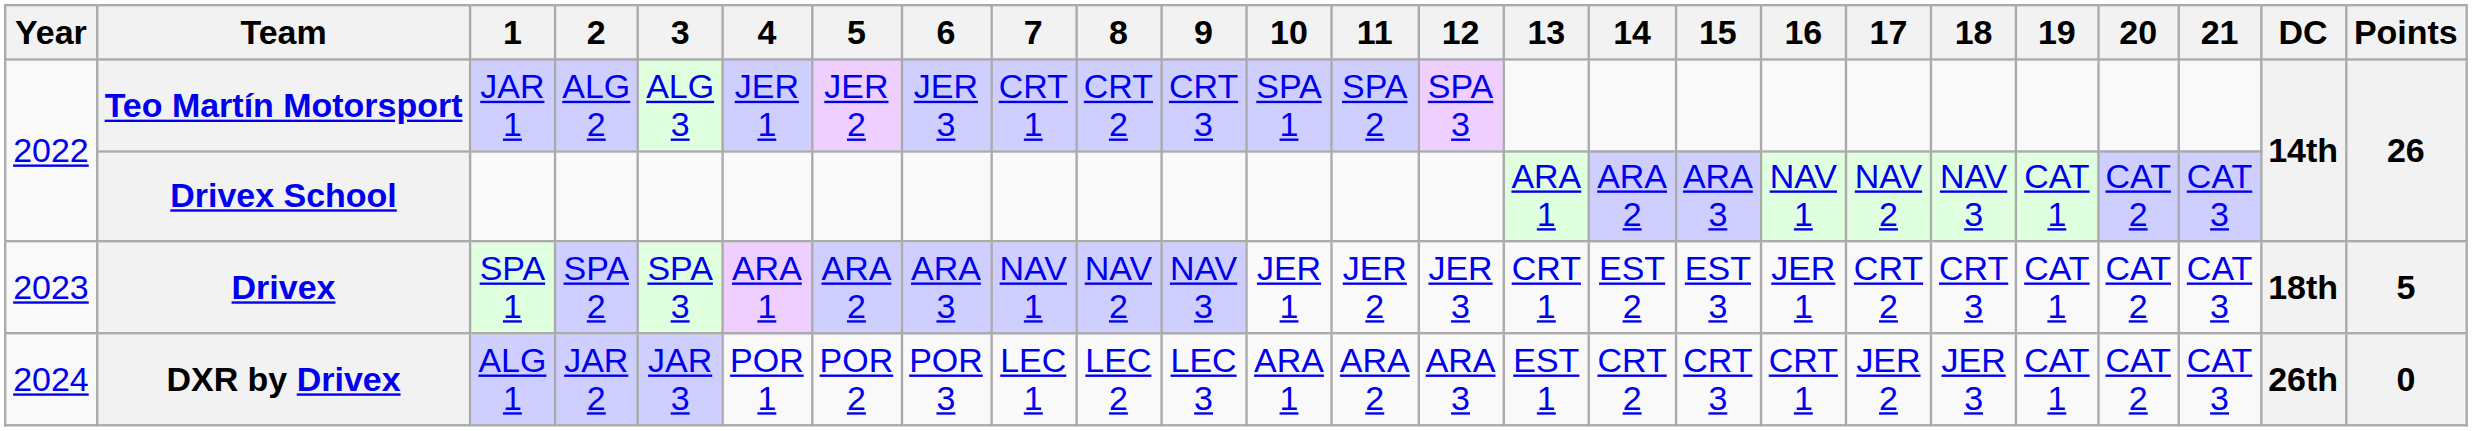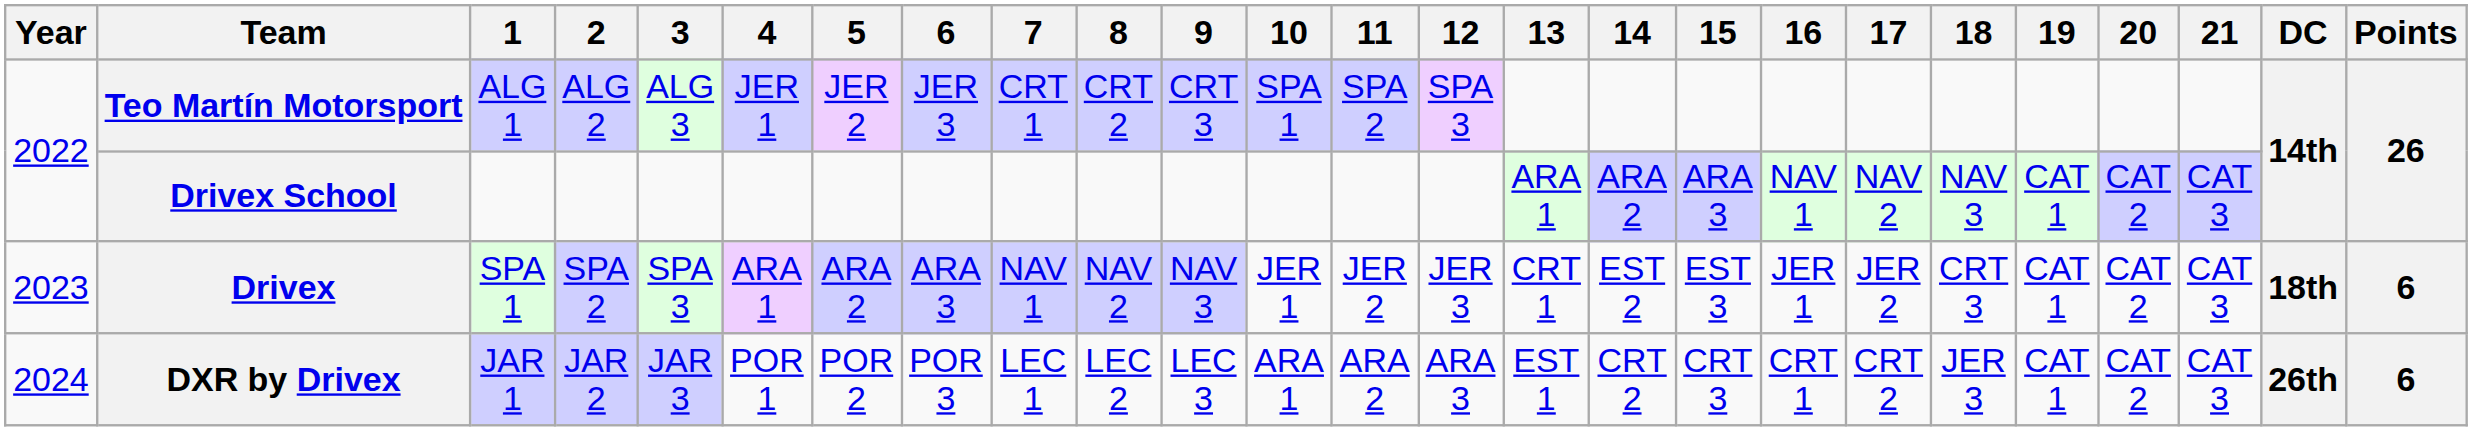 <table class="wikitable" style="text-align:center; font-size:90%">
 <tr>
 <th>Year</th>
 <th>Team</th>
 <th>1</th>
 <th>2</th>
 <th>3</th>
 <th>4</th>
 <th>5</th>
 <th>6</th>
 <th>7</th>
 <th>8</th>
 <th>9</th>
 <th>10</th>
 <th>11</th>
 <th>12</th>
 <th>13</th>
 <th>14</th>
 <th>15</th>
 <th>16</th>
 <th>17</th>
 <th>18</th>
 <th>19</th>
 <th>20</th>
 <th>21</th>
 <th>DC</th>
 <th>Points</th>
 </tr>
 <tr>
 <td rowspan="2"><a href='#'>2022</a></td>
 <th nowrap><a href='#'>Teo Martín Motorsport</a></th>
-<td style="background:#CFCFFF"><a href='#'>JAR<br>1</a><br></td>
+<td style="background:#CFCFFF;"><a href='#'>ALG<br>1</a><br></td>
 <td style="background:#CFCFFF;"><a href='#'>ALG<br>2</a><br></td>
 <td style="background:#DFFFDF;"><a href='#'>ALG<br>3</a><br></td>
 <td style="background:#CFCFFF;"><a href='#'>JER<br>1</a><br></td>
 <td style="background:#EFCFFF;"><a href='#'>JER<br>2</a><br></td>
 <td style="background:#CFCFFF;"><a href='#'>JER<br>3</a><br></td>
 <td style="background:#CFCFFF;"><a href='#'>CRT<br>1</a><br></td>
 <td style="background:#CFCFFF;"><a href='#'>CRT<br>2</a><br></td>
 <td style="background:#CFCFFF;"><a href='#'>CRT<br>3</a><br></td>
 <td style="background:#CFCFFF;"><a href='#'>SPA<br>1</a><br></td>
 <td style="background:#CFCFFF;"><a href='#'>SPA<br>2</a><br></td>
 <td style="background:#EFCFFF;"><a href='#'>SPA<br>3</a><br></td>
 <td></td>
 <td></td>
 <td></td>
 <td></td>
 <td></td>
 <td></td>
 <td></td>
 <td></td>
 <td></td>
 <th rowspan="2">14th</th>
 <th rowspan="2">26</th>
 </tr>
 <tr>
 <th><a href='#'>Drivex School</a></th>
 <td></td>
 <td></td>
 <td></td>
 <td></td>
 <td></td>
 <td></td>
 <td></td>
 <td></td>
 <td></td>
 <td></td>
 <td></td>
 <td></td>
 <td style="background:#DFFFDF;"><a href='#'>ARA<br>1</a><br></td>
 <td style="background:#CFCFFF;"><a href='#'>ARA<br>2</a><br></td>
 <td style="background:#CFCFFF;"><a href='#'>ARA<br>3</a><br></td>
 <td style="background:#DFFFDF;"><a href='#'>NAV<br>1</a><br></td>
 <td style="background:#DFFFDF;"><a href='#'>NAV<br>2</a><br></td>
 <td style="background:#DFFFDF;"><a href='#'>NAV<br>3</a><br></td>
 <td style="background:#DFFFDF;"><a href='#'>CAT<br>1</a><br></td>
 <td style="background:#CFCFFF;"><a href='#'>CAT<br>2</a><br></td>
 <td style="background:#CFCFFF;"><a href='#'>CAT<br>3</a><br></td>
 </tr>
 <tr>
 <td><a href='#'>2023</a></td>
 <th><a href='#'>Drivex</a></th>
 <td style="background:#DFFFDF;"><a href='#'>SPA<br>1</a><br></td>
 <td style="background:#CFCFFF;"><a href='#'>SPA<br>2</a><br></td>
 <td style="background:#DFFFDF;"><a href='#'>SPA<br>3</a><br></td>
 <td style="background:#EFCFFF;"><a href='#'>ARA<br>1</a><br></td>
 <td style="background:#CFCFFF;"><a href='#'>ARA<br>2</a><br></td>
 <td style="background:#CFCFFF;"><a href='#'>ARA<br>3</a><br></td>
 <td style="background:#CFCFFF;"><a href='#'>NAV<br>1</a><br></td>
 <td style="background:#CFCFFF;"><a href='#'>NAV<br>2</a><br></td>
 <td style="background:#CFCFFF;"><a href='#'>NAV<br>3</a><br></td>
 <td><a href='#'>JER<br>1</a></td>
 <td><a href='#'>JER<br>2</a></td>
 <td><a href='#'>JER<br>3</a></td>
 <td><a href='#'>CRT<br>1</a></td>
 <td><a href='#'>EST<br>2</a></td>
 <td><a href='#'>EST<br>3</a></td>
 <td><a href='#'>JER<br>1</a></td>
-<td><a href='#'>CRT<br>2</a></td>
+<td><a href='#'>JER<br>2</a></td>
 <td><a href='#'>CRT<br>3</a></td>
 <td><a href='#'>CAT<br>1</a></td>
 <td><a href='#'>CAT<br>2</a></td>
 <td><a href='#'>CAT<br>3</a></td>
 <th>18th</th>
-<th>5</th>
+<th>6</th>
 </tr>
 <tr>
 <td><a href='#'>2024</a></td>
 <th>DXR by <a href='#'>Drivex</a></th>
-<td style="background:#CFCFFF;"><a href='#'>ALG<br>1</a><br></td>
+<td style="background:#CFCFFF"><a href='#'>JAR<br>1</a><br></td>
 <td style="background:#CFCFFF"><a href='#'>JAR<br>2</a><br></td>
 <td style="background:#CFCFFF"><a href='#'>JAR<br>3</a><br></td>
 <td><a href='#'>POR<br>1</a></td>
 <td><a href='#'>POR<br>2</a></td>
 <td><a href='#'>POR<br>3</a></td>
 <td><a href='#'>LEC<br>1</a></td>
 <td><a href='#'>LEC<br>2</a></td>
 <td><a href='#'>LEC<br>3</a></td>
 <td><a href='#'>ARA<br>1</a></td>
 <td><a href='#'>ARA<br>2</a></td>
 <td><a href='#'>ARA<br>3</a></td>
 <td><a href='#'>EST<br>1</a></td>
 <td><a href='#'>CRT<br>2</a></td>
 <td><a href='#'>CRT<br>3</a></td>
 <td><a href='#'>CRT<br>1</a></td>
-<td><a href='#'>JER<br>2</a></td>
+<td><a href='#'>CRT<br>2</a></td>
 <td><a href='#'>JER<br>3</a></td>
 <td><a href='#'>CAT<br>1</a></td>
 <td><a href='#'>CAT<br>2</a></td>
 <td><a href='#'>CAT<br>3</a></td>
 <th>26th</th>
-<th>0</th>
+<th>6</th>
 </tr>
 </table>
